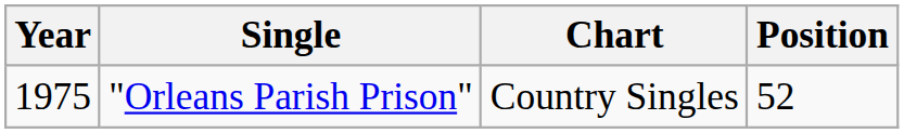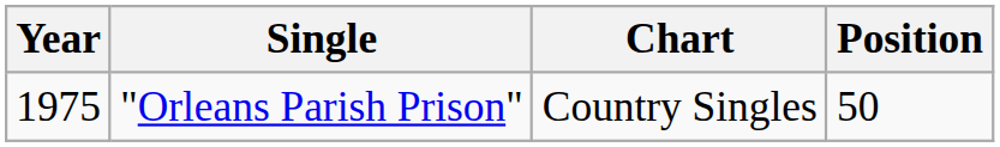 <table class="wikitable">
 <tr>
 <th align="left">Year</th>
 <th align="left">Single</th>
 <th align="left">Chart</th>
 <th align="left">Position</th>
 </tr>
 <tr>
 <td align="left">1975</td>
 <td align="left">"<a href='#'>Orleans Parish Prison</a>"</td>
 <td align="left">Country Singles</td>
-<td align="left">52</td>
+<td align="left">50</td>
 </tr>
 </table>
